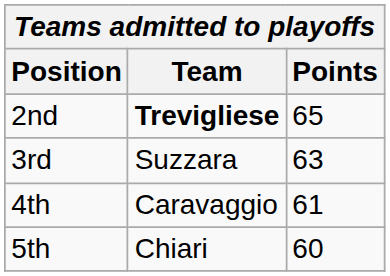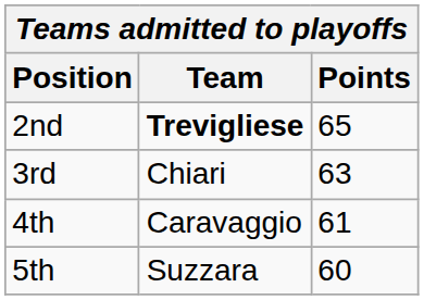 <table class="wikitable">
 <tr>
 <th colspan="3"><em>Teams admitted to playoffs</em></th>
 </tr>
 <tr>
 <th>Position</th>
 <th>Team</th>
 <th>Points</th>
 </tr>
 <tr>
 <td>2nd</td>
 <td><strong>Trevigliese</strong></td>
 <td>65</td>
 </tr>
 <tr>
 <td>3rd</td>
-<td>Suzzara</td>
+<td>Chiari</td>
 <td>63</td>
 </tr>
 <tr>
 <td>4th</td>
 <td>Caravaggio</td>
 <td>61</td>
 </tr>
 <tr>
 <td>5th</td>
-<td>Chiari</td>
+<td>Suzzara</td>
 <td>60</td>
 </tr>
 </table>
